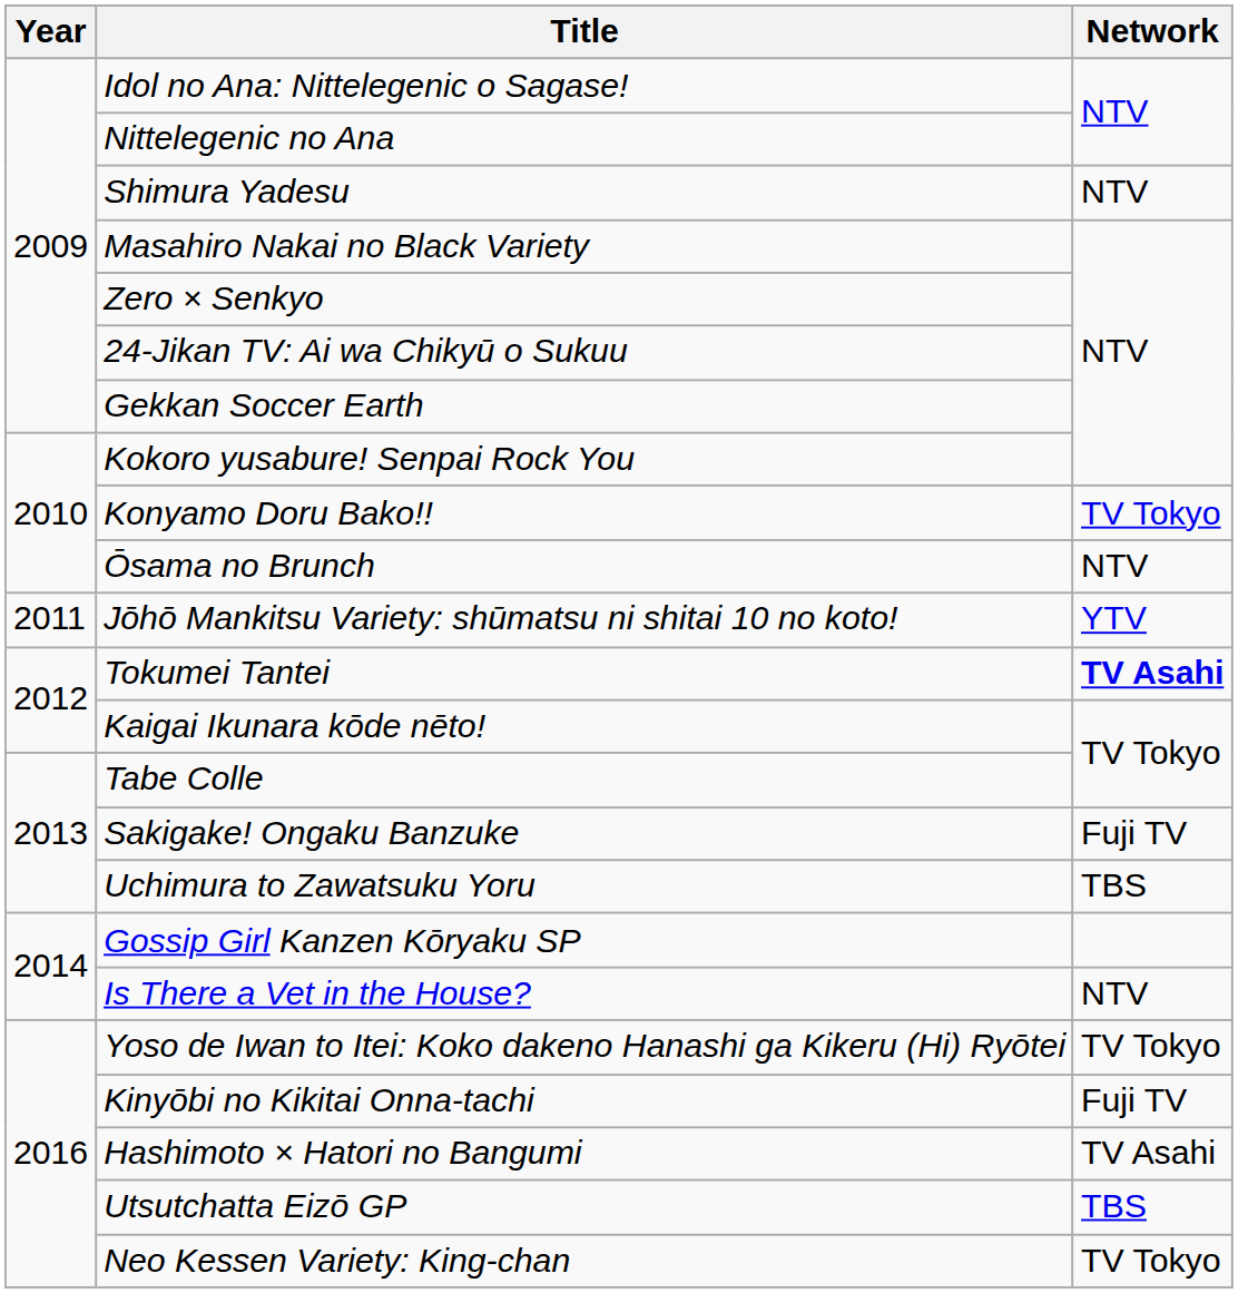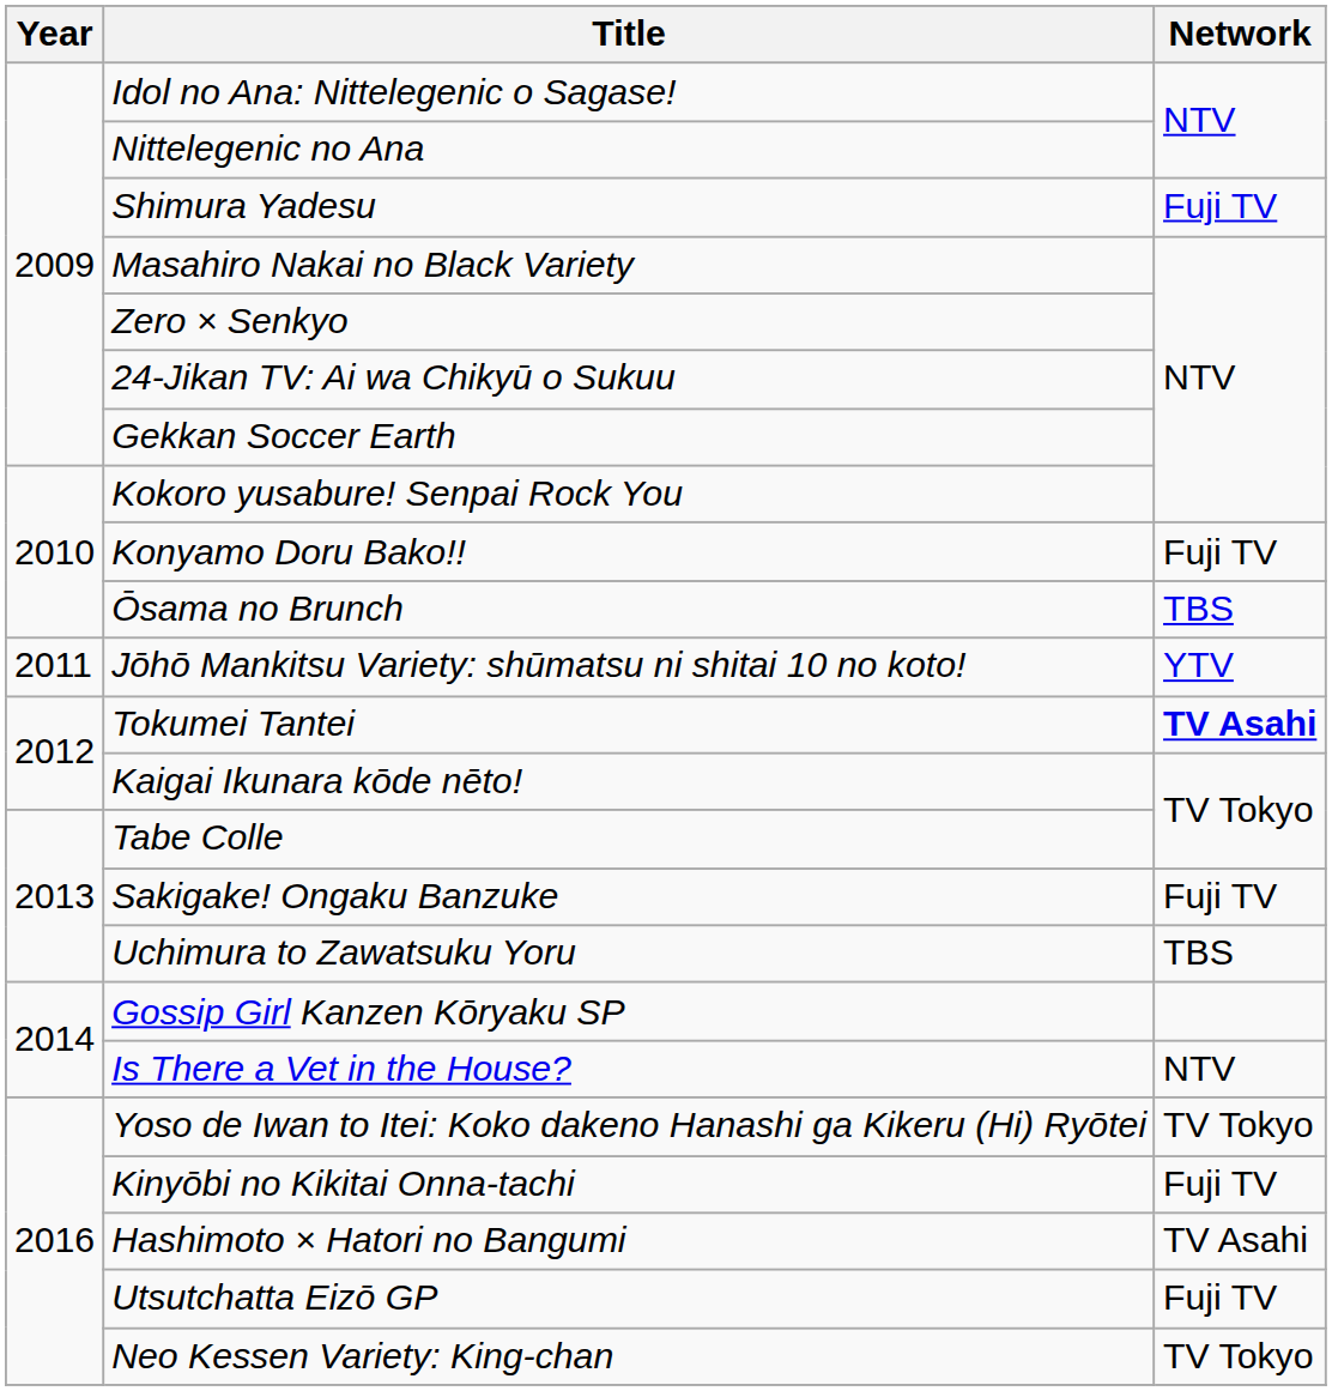 <table class="wikitable">
 <tr>
 <th>Year</th>
 <th>Title</th>
 <th>Network</th>
 </tr>
 <tr>
 <td rowspan="7">2009</td>
 <td><em>Idol no Ana: Nittelegenic o Sagase!</em></td>
 <td rowspan="2"><a href='#'>NTV</a></td>
 </tr>
 <tr>
 <td><em>Nittelegenic no Ana</em></td>
 </tr>
 <tr>
 <td><em>Shimura Yadesu</em></td>
-<td>NTV</td>
+<td><a href='#'>Fuji TV</a></td>
 </tr>
 <tr>
 <td><em>Masahiro Nakai no Black Variety</em></td>
 <td rowspan="5">NTV</td>
 </tr>
 <tr>
 <td><em>Zero × Senkyo</em></td>
 </tr>
 <tr>
 <td><em>24-Jikan TV: Ai wa Chikyū o Sukuu</em></td>
 </tr>
 <tr>
 <td><em>Gekkan Soccer Earth</em></td>
 </tr>
 <tr>
 <td rowspan="3">2010</td>
 <td><em>Kokoro yusabure! Senpai Rock You</em></td>
 </tr>
 <tr>
 <td><em>Konyamo Doru Bako!!</em></td>
-<td><a href='#'>TV Tokyo</a></td>
+<td>Fuji TV</td>
 </tr>
 <tr>
 <td><em>Ōsama no Brunch</em></td>
-<td>NTV</td>
+<td><a href='#'>TBS</a></td>
 </tr>
 <tr>
 <td>2011</td>
 <td><em>Jōhō Mankitsu Variety: shūmatsu ni shitai 10 no koto!</em></td>
 <td><a href='#'>YTV</a></td>
 </tr>
 <tr>
 <td rowspan="2">2012</td>
 <td><em>Tokumei Tantei</em></td>
 <td><strong><a href='#'>TV Asahi</a></strong></td>
 </tr>
 <tr>
 <td><em>Kaigai Ikunara kōde nēto!</em></td>
 <td rowspan="2">TV Tokyo</td>
 </tr>
 <tr>
 <td rowspan="3">2013</td>
 <td><em>Tabe Colle</em></td>
 </tr>
 <tr>
 <td><em>Sakigake! Ongaku Banzuke</em></td>
 <td>Fuji TV</td>
 </tr>
 <tr>
 <td><em>Uchimura to Zawatsuku Yoru</em></td>
 <td>TBS</td>
 </tr>
 <tr>
 <td rowspan="2">2014</td>
 <td><em><a href='#'>Gossip Girl</a> Kanzen Kōryaku SP</em></td>
 <td></td>
 </tr>
 <tr>
 <td><em><a href='#'>Is There a Vet in the House?</a></em></td>
 <td>NTV</td>
 </tr>
 <tr>
 <td rowspan="5">2016</td>
 <td><em>Yoso de Iwan to Itei: Koko dakeno Hanashi ga Kikeru (Hi) Ryōtei</em></td>
 <td>TV Tokyo</td>
 </tr>
 <tr>
 <td><em>Kinyōbi no Kikitai Onna-tachi</em></td>
 <td>Fuji TV</td>
 </tr>
 <tr>
 <td><em>Hashimoto × Hatori no Bangumi</em></td>
 <td>TV Asahi</td>
 </tr>
 <tr>
 <td><em>Utsutchatta Eizō GP</em></td>
-<td><a href='#'>TBS</a></td>
+<td>Fuji TV</td>
 </tr>
 <tr>
 <td><em>Neo Kessen Variety: King-chan</em></td>
 <td>TV Tokyo</td>
 </tr>
 </table>
